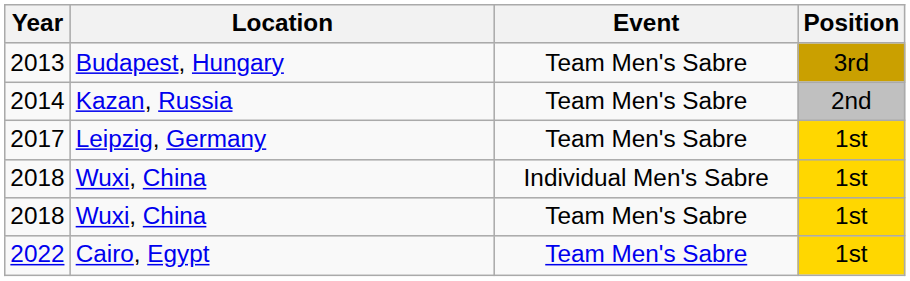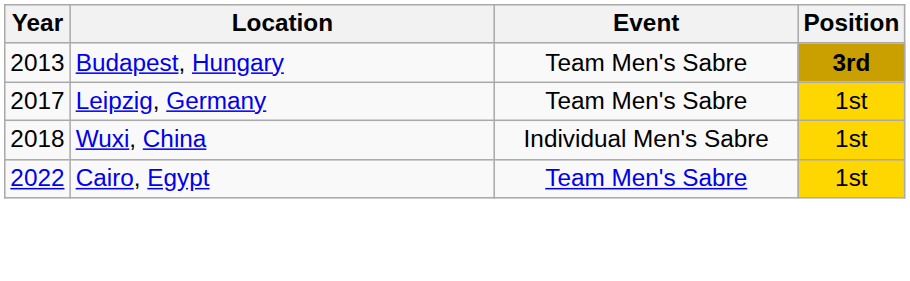 <table class="wikitable" style="text-align:center;">
 <tr>
 <th>Year</th>
 <th style="width:17em">Location</th>
 <th style="width:12em">Event</th>
 <th>Position</th>
 </tr>
 <tr>
 <td>2013</td>
 <td rowspan="1" align="left"> <a href='#'>Budapest</a>, <a href='#'>Hungary</a></td>
 <td>Team Men's Sabre</td>
-<td bgcolor="caramel">3rd</td>
-</tr>
-<tr>
-<td>2014</td>
-<td rowspan="1" align="left"> <a href='#'>Kazan</a>, <a href='#'>Russia</a></td>
-<td>Team Men's Sabre</td>
-<td bgcolor="silver">2nd</td>
+<td bgcolor="caramel"><strong>3rd</strong></td>
 </tr>
 <tr>
 <td>2017</td>
 <td rowspan="1" align="left"> <a href='#'>Leipzig</a>, <a href='#'>Germany</a></td>
 <td>Team Men's Sabre</td>
 <td bgcolor="gold">1st</td>
 </tr>
 <tr>
 <td>2018</td>
 <td rowspan="1" align="left"> <a href='#'>Wuxi</a>, <a href='#'>China</a></td>
 <td>Individual Men's Sabre</td>
 <td bgcolor="gold">1st</td>
 </tr>
 <tr>
-<td rowspan="1">2018</td>
-<td rowspan="1" align="left"> <a href='#'>Wuxi</a>, <a href='#'>China</a></td>
-<td>Team Men's Sabre</td>
-<td bgcolor="gold">1st</td>
-</tr>
-<tr>
 <td><a href='#'>2022</a></td>
 <td align="left"> <a href='#'>Cairo</a>, <a href='#'>Egypt</a></td>
 <td><a href='#'>Team Men's Sabre</a></td>
 <td bgcolor="gold">1st</td>
 </tr>
 </table>
